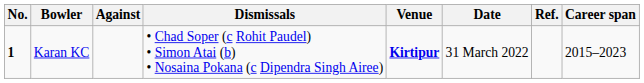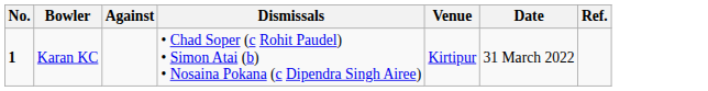 <table class="wikitable sortable">
 <tr>
 <th>No.</th>
 <th>Bowler</th>
 <th>Against</th>
 <th>Dismissals</th>
 <th>Venue</th>
 <th>Date</th>
 <th>Ref.</th>
-<th>Career span</th>
 </tr>
 <tr>
 <td><strong>1</strong></td>
 <td><a href='#'>Karan KC</a></td>
 <td></td>
 <td>• <a href='#'>Chad Soper</a> (<a href='#'>c</a> <a href='#'>Rohit Paudel</a>)<br>• <a href='#'>Simon Atai</a> (<a href='#'>b</a>)<br>• <a href='#'>Nosaina Pokana</a> (<a href='#'>c</a> <a href='#'>Dipendra Singh Airee</a>)</td>
-<td><strong><a href='#'>Kirtipur</a></strong></td>
+<td><a href='#'>Kirtipur</a></td>
 <td>31 March 2022</td>
 <td></td>
-<td>2015–2023</td>
 </tr>
 </table>
